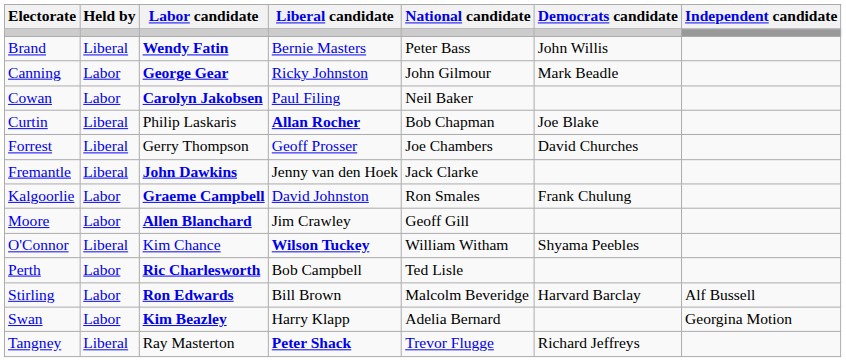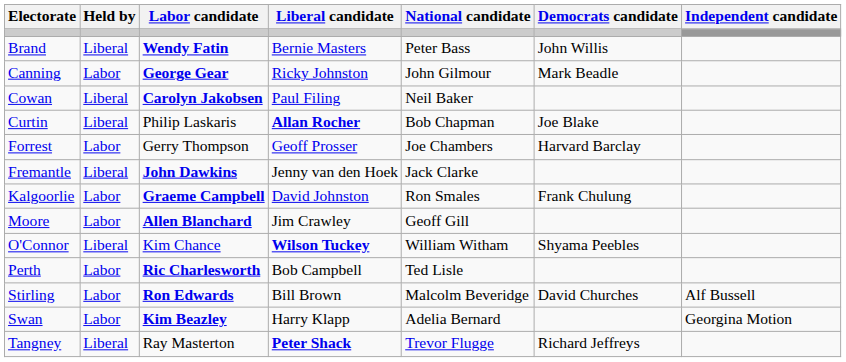 <table class="wikitable">
 <tr>
 <th>Electorate</th>
 <th>Held by</th>
 <th><a href='#'>Labor</a> candidate</th>
 <th><a href='#'>Liberal</a> candidate</th>
 <th><a href='#'>National</a> candidate</th>
 <th><a href='#'>Democrats</a> candidate</th>
 <th><a href='#'>Independent</a> candidate</th>
 </tr>
 <tr bgcolor="#cccccc">
 <td></td>
 <td></td>
 <td></td>
 <td></td>
 <td></td>
 <td></td>
 <td bgcolor="#999999"></td>
 </tr>
 <tr>
 <td><a href='#'>Brand</a></td>
 <td><a href='#'>Liberal</a></td>
 <td><strong><a href='#'>Wendy Fatin</a></strong></td>
 <td><a href='#'>Bernie Masters</a></td>
 <td>Peter Bass</td>
 <td>John Willis</td>
 <td></td>
 </tr>
 <tr>
 <td><a href='#'>Canning</a></td>
 <td><a href='#'>Labor</a></td>
 <td><strong><a href='#'>George Gear</a></strong></td>
 <td><a href='#'>Ricky Johnston</a></td>
 <td>John Gilmour</td>
 <td>Mark Beadle</td>
 <td></td>
 </tr>
 <tr>
 <td><a href='#'>Cowan</a></td>
-<td><a href='#'>Labor</a></td>
+<td><a href='#'>Liberal</a></td>
 <td><strong><a href='#'>Carolyn Jakobsen</a></strong></td>
 <td><a href='#'>Paul Filing</a></td>
 <td>Neil Baker</td>
 <td></td>
 <td></td>
 </tr>
 <tr>
 <td><a href='#'>Curtin</a></td>
 <td><a href='#'>Liberal</a></td>
 <td>Philip Laskaris</td>
 <td><strong><a href='#'>Allan Rocher</a></strong></td>
 <td>Bob Chapman</td>
 <td>Joe Blake</td>
 <td></td>
 </tr>
 <tr>
 <td><a href='#'>Forrest</a></td>
-<td><a href='#'>Liberal</a></td>
+<td><a href='#'>Labor</a></td>
 <td>Gerry Thompson</td>
 <td><a href='#'>Geoff Prosser</a></td>
 <td>Joe Chambers</td>
-<td>David Churches</td>
+<td>Harvard Barclay</td>
 <td></td>
 </tr>
 <tr>
 <td><a href='#'>Fremantle</a></td>
 <td><a href='#'>Liberal</a></td>
 <td><strong><a href='#'>John Dawkins</a></strong></td>
 <td>Jenny van den Hoek</td>
 <td>Jack Clarke</td>
 <td></td>
 <td></td>
 </tr>
 <tr>
 <td><a href='#'>Kalgoorlie</a></td>
 <td><a href='#'>Labor</a></td>
 <td><strong><a href='#'>Graeme Campbell</a></strong></td>
 <td><a href='#'>David Johnston</a></td>
 <td>Ron Smales</td>
 <td>Frank Chulung</td>
 <td></td>
 </tr>
 <tr>
 <td><a href='#'>Moore</a></td>
 <td><a href='#'>Labor</a></td>
 <td><strong><a href='#'>Allen Blanchard</a></strong></td>
 <td>Jim Crawley</td>
 <td>Geoff Gill</td>
 <td></td>
 <td></td>
 </tr>
 <tr>
 <td><a href='#'>O'Connor</a></td>
 <td><a href='#'>Liberal</a></td>
 <td><a href='#'>Kim Chance</a></td>
 <td><strong><a href='#'>Wilson Tuckey</a></strong></td>
 <td>William Witham</td>
 <td>Shyama Peebles</td>
 <td></td>
 </tr>
 <tr>
 <td><a href='#'>Perth</a></td>
 <td><a href='#'>Labor</a></td>
 <td><strong><a href='#'>Ric Charlesworth</a></strong></td>
 <td>Bob Campbell</td>
 <td>Ted Lisle</td>
 <td></td>
 <td></td>
 </tr>
 <tr>
 <td><a href='#'>Stirling</a></td>
 <td><a href='#'>Labor</a></td>
 <td><strong><a href='#'>Ron Edwards</a></strong></td>
 <td>Bill Brown</td>
 <td>Malcolm Beveridge</td>
-<td>Harvard Barclay</td>
+<td>David Churches</td>
 <td>Alf Bussell</td>
 </tr>
 <tr>
 <td><a href='#'>Swan</a></td>
 <td><a href='#'>Labor</a></td>
 <td><strong><a href='#'>Kim Beazley</a></strong></td>
 <td>Harry Klapp</td>
 <td>Adelia Bernard</td>
 <td></td>
 <td>Georgina Motion</td>
 </tr>
 <tr>
 <td><a href='#'>Tangney</a></td>
 <td><a href='#'>Liberal</a></td>
 <td>Ray Masterton</td>
 <td><strong><a href='#'>Peter Shack</a></strong></td>
 <td><a href='#'>Trevor Flugge</a></td>
 <td>Richard Jeffreys</td>
 <td></td>
 </tr>
 </table>
